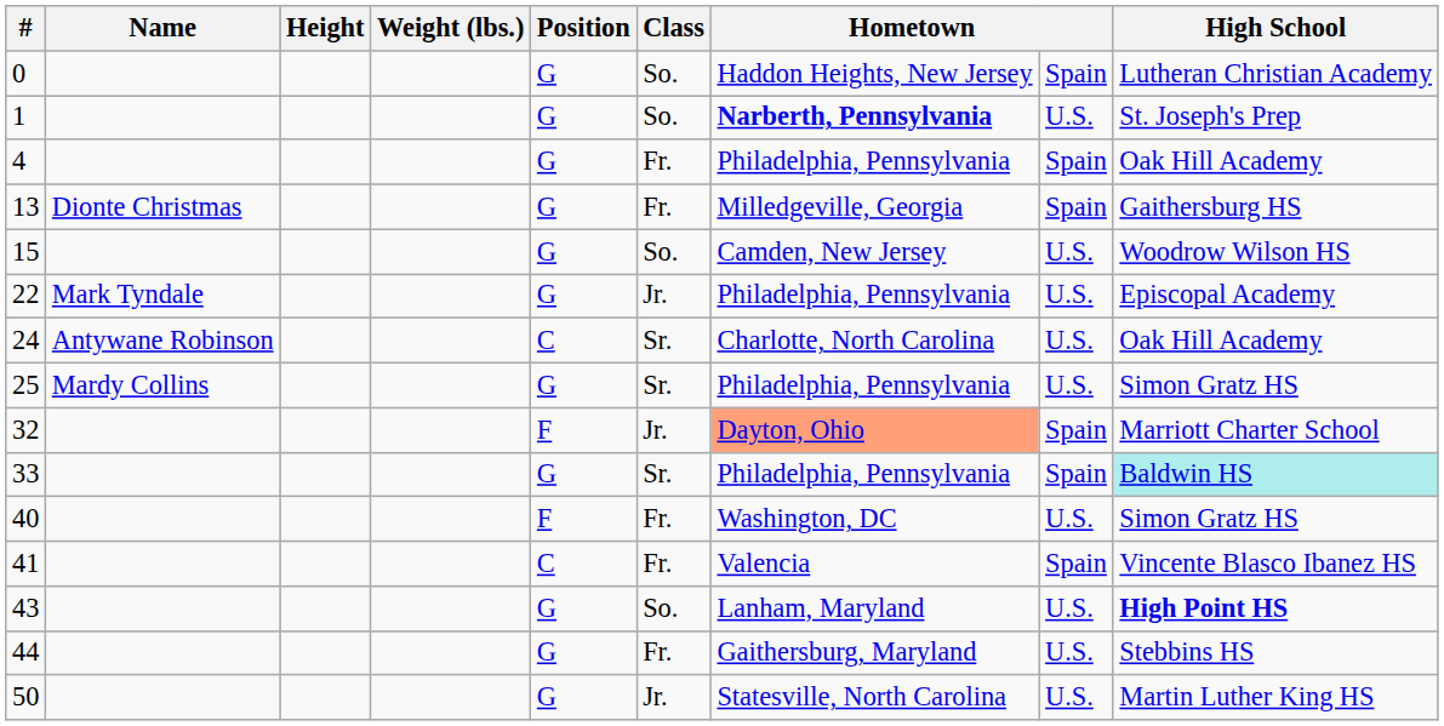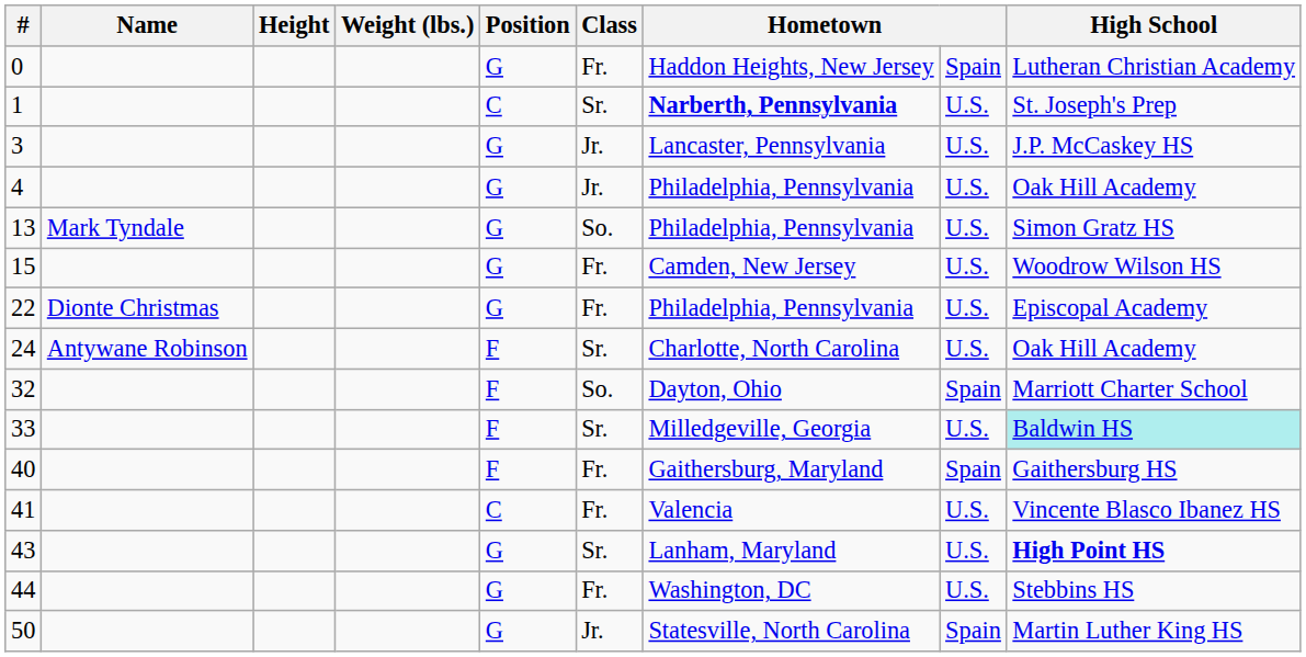 <table class="wikitable" style="font-size: 90%">
 <tr>
 <th>#</th>
 <th>Name</th>
 <th>Height</th>
 <th>Weight (lbs.)</th>
 <th>Position</th>
 <th>Class</th>
 <th colspan="2">Hometown</th>
 <th>High School</th>
 </tr>
 <tr>
 <td>0</td>
 <td></td>
 <td></td>
 <td></td>
 <td><a href='#'>G</a></td>
-<td>So.</td>
+<td>Fr.</td>
 <td><a href='#'>Haddon Heights, New Jersey</a></td>
 <td><a href='#'>Spain</a></td>
 <td><a href='#'>Lutheran Christian Academy</a></td>
 </tr>
 <tr>
 <td>1</td>
 <td></td>
 <td></td>
 <td></td>
-<td><a href='#'>G</a></td>
-<td>So.</td>
+<td><a href='#'>C</a></td>
+<td>Sr.</td>
 <td><strong><a href='#'>Narberth, Pennsylvania</a></strong></td>
 <td><a href='#'>U.S.</a></td>
 <td><a href='#'>St. Joseph's Prep</a></td>
+</tr>
+<tr>
+<td>3</td>
+<td></td>
+<td></td>
+<td></td>
+<td><a href='#'>G</a></td>
+<td>Jr.</td>
+<td><a href='#'>Lancaster, Pennsylvania</a></td>
+<td><a href='#'>U.S.</a></td>
+<td><a href='#'>J.P. McCaskey HS</a></td>
 </tr>
 <tr>
 <td>4</td>
 <td></td>
 <td></td>
 <td></td>
 <td><a href='#'>G</a></td>
-<td>Fr.</td>
+<td>Jr.</td>
 <td><a href='#'>Philadelphia, Pennsylvania</a></td>
-<td><a href='#'>Spain</a></td>
+<td><a href='#'>U.S.</a></td>
 <td><a href='#'>Oak Hill Academy</a></td>
 </tr>
 <tr>
 <td>13</td>
-<td><a href='#'>Dionte Christmas</a></td>
+<td><a href='#'>Mark Tyndale</a></td>
 <td></td>
 <td></td>
 <td><a href='#'>G</a></td>
-<td>Fr.</td>
-<td><a href='#'>Milledgeville, Georgia</a></td>
-<td><a href='#'>Spain</a></td>
-<td><a href='#'>Gaithersburg HS</a></td>
+<td>So.</td>
+<td><a href='#'>Philadelphia, Pennsylvania</a></td>
+<td><a href='#'>U.S.</a></td>
+<td><a href='#'>Simon Gratz HS</a></td>
 </tr>
 <tr>
 <td>15</td>
 <td></td>
 <td></td>
 <td></td>
 <td><a href='#'>G</a></td>
-<td>So.</td>
+<td>Fr.</td>
 <td><a href='#'>Camden, New Jersey</a></td>
 <td><a href='#'>U.S.</a></td>
 <td><a href='#'>Woodrow Wilson HS</a></td>
 </tr>
 <tr>
 <td>22</td>
-<td><a href='#'>Mark Tyndale</a></td>
+<td><a href='#'>Dionte Christmas</a></td>
 <td></td>
 <td></td>
 <td><a href='#'>G</a></td>
-<td>Jr.</td>
+<td>Fr.</td>
 <td><a href='#'>Philadelphia, Pennsylvania</a></td>
 <td><a href='#'>U.S.</a></td>
 <td><a href='#'>Episcopal Academy</a></td>
 </tr>
 <tr>
 <td>24</td>
 <td><a href='#'>Antywane Robinson</a></td>
 <td></td>
 <td></td>
-<td><a href='#'>C</a></td>
+<td><a href='#'>F</a></td>
 <td>Sr.</td>
 <td><a href='#'>Charlotte, North Carolina</a></td>
 <td><a href='#'>U.S.</a></td>
 <td><a href='#'>Oak Hill Academy</a></td>
-</tr>
-<tr>
-<td>25</td>
-<td><a href='#'>Mardy Collins</a></td>
-<td></td>
-<td></td>
-<td><a href='#'>G</a></td>
-<td>Sr.</td>
-<td><a href='#'>Philadelphia, Pennsylvania</a></td>
-<td><a href='#'>U.S.</a></td>
-<td><a href='#'>Simon Gratz HS</a></td>
 </tr>
 <tr>
 <td>32</td>
 <td></td>
 <td></td>
 <td></td>
 <td><a href='#'>F</a></td>
-<td>Jr.</td>
-<td style="background: lightsalmon;"><a href='#'>Dayton, Ohio</a></td>
+<td>So.</td>
+<td><a href='#'>Dayton, Ohio</a></td>
 <td><a href='#'>Spain</a></td>
 <td><a href='#'>Marriott Charter School</a></td>
 </tr>
 <tr>
 <td>33</td>
 <td></td>
 <td></td>
 <td></td>
-<td><a href='#'>G</a></td>
+<td><a href='#'>F</a></td>
 <td>Sr.</td>
-<td><a href='#'>Philadelphia, Pennsylvania</a></td>
-<td><a href='#'>Spain</a></td>
+<td><a href='#'>Milledgeville, Georgia</a></td>
+<td><a href='#'>U.S.</a></td>
 <td style="background: paleturquoise;"><a href='#'>Baldwin HS</a></td>
 </tr>
 <tr>
 <td>40</td>
 <td></td>
 <td></td>
 <td></td>
 <td><a href='#'>F</a></td>
 <td>Fr.</td>
-<td><a href='#'>Washington, DC</a></td>
-<td><a href='#'>U.S.</a></td>
-<td><a href='#'>Simon Gratz HS</a></td>
+<td><a href='#'>Gaithersburg, Maryland</a></td>
+<td><a href='#'>Spain</a></td>
+<td><a href='#'>Gaithersburg HS</a></td>
 </tr>
 <tr>
 <td>41</td>
 <td></td>
 <td></td>
 <td></td>
 <td><a href='#'>C</a></td>
 <td>Fr.</td>
 <td><a href='#'>Valencia</a></td>
-<td><a href='#'>Spain</a></td>
+<td><a href='#'>U.S.</a></td>
 <td><a href='#'>Vincente Blasco Ibanez HS</a></td>
 </tr>
 <tr>
 <td>43</td>
 <td></td>
 <td></td>
 <td></td>
 <td><a href='#'>G</a></td>
-<td>So.</td>
+<td>Sr.</td>
 <td><a href='#'>Lanham, Maryland</a></td>
 <td><a href='#'>U.S.</a></td>
 <td><strong><a href='#'>High Point HS</a></strong></td>
 </tr>
 <tr>
 <td>44</td>
 <td></td>
 <td></td>
 <td></td>
 <td><a href='#'>G</a></td>
 <td>Fr.</td>
-<td><a href='#'>Gaithersburg, Maryland</a></td>
+<td><a href='#'>Washington, DC</a></td>
 <td><a href='#'>U.S.</a></td>
 <td><a href='#'>Stebbins HS</a></td>
 </tr>
 <tr>
 <td>50</td>
 <td></td>
 <td></td>
 <td></td>
 <td><a href='#'>G</a></td>
 <td>Jr.</td>
 <td><a href='#'>Statesville, North Carolina</a></td>
-<td><a href='#'>U.S.</a></td>
+<td><a href='#'>Spain</a></td>
 <td><a href='#'>Martin Luther King HS</a></td>
 </tr>
 </table>
